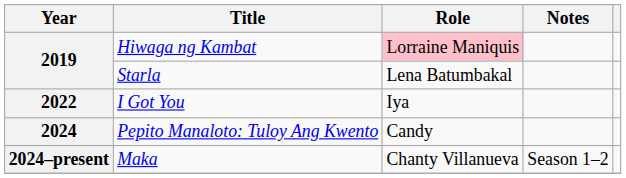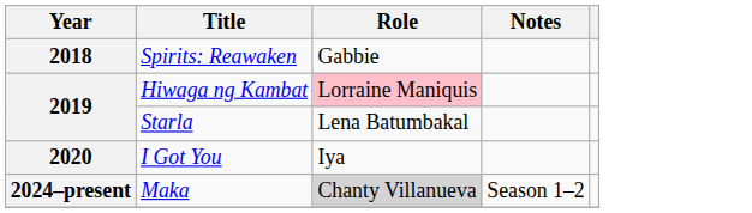 <table class="wikitable sortable plainrowheaders">
 <tr>
 <th scope="col">Year</th>
 <th scope="col">Title</th>
 <th scope="col">Role</th>
 <th scope="col">Notes</th>
 <th scope="col" class="unsortable"></th>
+</tr>
+<tr>
+<th scope="row">2018</th>
+<td><em><a href='#'>Spirits: Reawaken</a></em></td>
+<td>Gabbie</td>
+<td></td>
+<td style="text-align:center"></td>
 </tr>
 <tr>
 <th scope="row" rowspan="2">2019</th>
 <td><em><a href='#'>Hiwaga ng Kambat</a></em></td>
 <td style="background: pink;">Lorraine Maniquis</td>
 <td></td>
 <td style="text-align:center"></td>
 </tr>
 <tr>
 <td><em><a href='#'>Starla</a></em></td>
 <td>Lena Batumbakal</td>
 <td></td>
 <td style="text-align:center"></td>
 </tr>
 <tr>
-<th scope="row">2022</th>
+<th scope="row">2020</th>
 <td><em><a href='#'>I Got You</a></em></td>
 <td>Iya</td>
 <td></td>
 <td style="text-align:center"></td>
 </tr>
 <tr>
-<th scope="row">2024</th>
-<td><a href='#'><em>Pepito Manaloto: Tuloy Ang Kwento</em></a></td>
-<td>Candy</td>
-<td></td>
-<td style="text-align:center"></td>
-</tr>
-<tr>
 <th scope="row">2024–present</th>
 <td><em><a href='#'>Maka</a></em></td>
-<td>Chanty Villanueva</td>
+<td style="background: lightgrey;">Chanty Villanueva</td>
 <td>Season 1–2</td>
 <td style="text-align:center"></td>
 </tr>
 <tr>
 </tr>
 </table>
